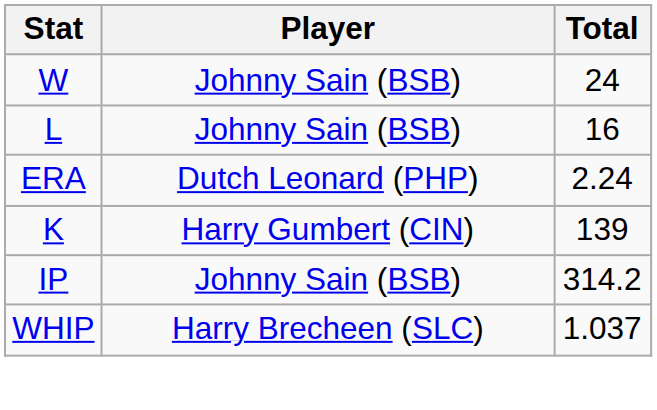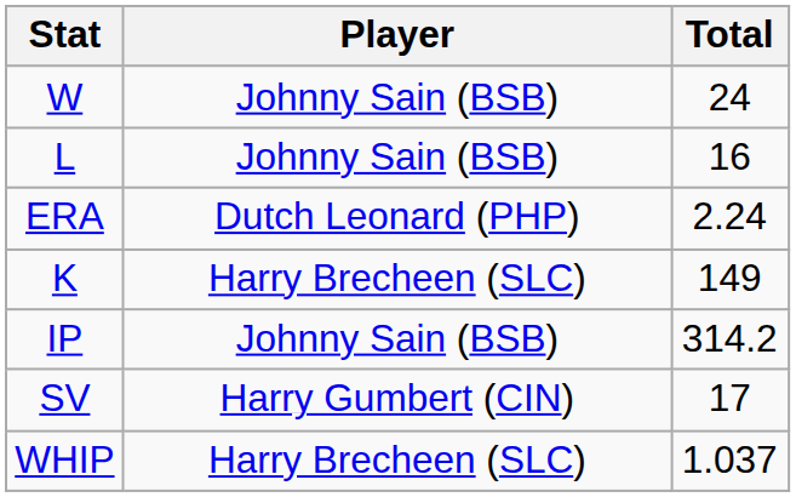 <table class="wikitable" style="text-align:center;">
 <tr>
 <th style="width:15%;">Stat</th>
 <th>Player</th>
 <th style="width:15%;">Total</th>
 </tr>
 <tr>
 <td><a href='#'>W</a></td>
 <td><a href='#'>Johnny Sain</a> (<a href='#'>BSB</a>)</td>
 <td>24</td>
 </tr>
 <tr>
 <td><a href='#'>L</a></td>
 <td><a href='#'>Johnny Sain</a> (<a href='#'>BSB</a>)</td>
 <td>16</td>
 </tr>
 <tr>
 <td><a href='#'>ERA</a></td>
 <td><a href='#'>Dutch Leonard</a> (<a href='#'>PHP</a>)</td>
 <td>2.24</td>
 </tr>
 <tr>
 <td><a href='#'>K</a></td>
-<td><a href='#'>Harry Gumbert</a> (<a href='#'>CIN</a>)</td>
-<td>139</td>
+<td><a href='#'>Harry Brecheen</a> (<a href='#'>SLC</a>)</td>
+<td>149</td>
 </tr>
 <tr>
 <td><a href='#'>IP</a></td>
 <td><a href='#'>Johnny Sain</a> (<a href='#'>BSB</a>)</td>
 <td>314.2</td>
 </tr>
 <tr>
+<td><a href='#'>SV</a></td>
+<td><a href='#'>Harry Gumbert</a> (<a href='#'>CIN</a>)</td>
+<td>17</td>
+</tr>
+<tr>
 <td><a href='#'>WHIP</a></td>
 <td><a href='#'>Harry Brecheen</a> (<a href='#'>SLC</a>)</td>
 <td>1.037</td>
 </tr>
 </table>
